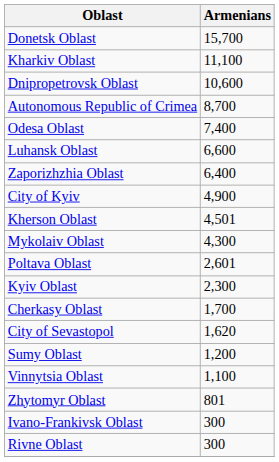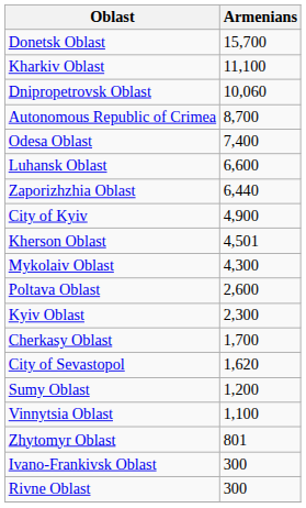 <table class="wikitable sortable static-row-numbers mw-datatable" border=1>
 <tr>
 <th>Oblast</th>
 <th>Armenians</th>
 </tr>
 <tr>
 <td><a href='#'>Donetsk Oblast</a></td>
 <td>15,700</td>
 </tr>
 <tr>
 <td><a href='#'>Kharkiv Oblast</a></td>
 <td>11,100</td>
 </tr>
 <tr>
 <td><a href='#'>Dnipropetrovsk Oblast</a></td>
-<td>10,600</td>
+<td>10,060</td>
 </tr>
 <tr>
 <td><a href='#'>Autonomous Republic of Crimea</a></td>
 <td>8,700</td>
 </tr>
 <tr>
 <td><a href='#'>Odesa Oblast</a></td>
 <td>7,400</td>
 </tr>
 <tr>
 <td><a href='#'>Luhansk Oblast</a></td>
 <td>6,600</td>
 </tr>
 <tr>
 <td><a href='#'>Zaporizhzhia Oblast</a></td>
-<td>6,400</td>
+<td>6,440</td>
 </tr>
 <tr>
 <td><a href='#'>City of Kyiv</a></td>
 <td>4,900</td>
 </tr>
 <tr>
 <td><a href='#'>Kherson Oblast</a></td>
 <td>4,501</td>
 </tr>
 <tr>
 <td><a href='#'>Mykolaiv Oblast</a></td>
 <td>4,300</td>
 </tr>
 <tr>
 <td><a href='#'>Poltava Oblast</a></td>
-<td>2,601</td>
+<td>2,600</td>
 </tr>
 <tr>
 <td><a href='#'>Kyiv Oblast</a></td>
 <td>2,300</td>
 </tr>
 <tr>
 <td><a href='#'>Cherkasy Oblast</a></td>
 <td>1,700</td>
 </tr>
 <tr>
 <td><a href='#'>City of Sevastopol</a></td>
 <td>1,620</td>
 </tr>
 <tr>
 <td><a href='#'>Sumy Oblast</a></td>
 <td>1,200</td>
 </tr>
 <tr>
 <td><a href='#'>Vinnytsia Oblast</a></td>
 <td>1,100</td>
 </tr>
 <tr>
 <td><a href='#'>Zhytomyr Oblast</a></td>
 <td>801</td>
 </tr>
 <tr>
 <td><a href='#'>Ivano-Frankivsk Oblast</a></td>
 <td>300</td>
 </tr>
 <tr>
 <td><a href='#'>Rivne Oblast</a></td>
 <td>300</td>
 </tr>
 <tr>
 </tr>
 </table>
